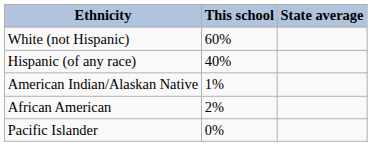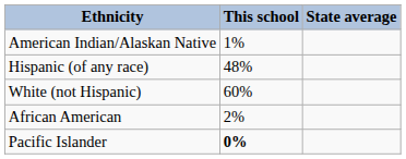 <table class="wikitable"  ;>
 <tr style="text-align:center;">
 <th style="background:#B0C4DE;">Ethnicity</th>
 <th style="background:#B0C4DE;">This school</th>
 <th style="background:#B0C4DE;">State average</th>
 </tr>
 <tr>
-<td>White  (not Hispanic)</td>
-<td>60%</td>
+<td>American Indian/Alaskan Native</td>
+<td>1%</td>
 <td></td>
 </tr>
 <tr>
 <td>Hispanic (of any race)</td>
-<td>40%</td>
+<td>48%</td>
 <td></td>
 </tr>
 <tr>
-<td>American Indian/Alaskan Native</td>
-<td>1%</td>
+<td>White  (not Hispanic)</td>
+<td>60%</td>
 <td></td>
 </tr>
 <tr>
 <td>African American</td>
 <td>2%</td>
 <td></td>
 </tr>
 <tr>
 <td>Pacific Islander</td>
-<td>0%</td>
+<td><strong>0%</strong></td>
 <td></td>
 </tr>
 </table>
